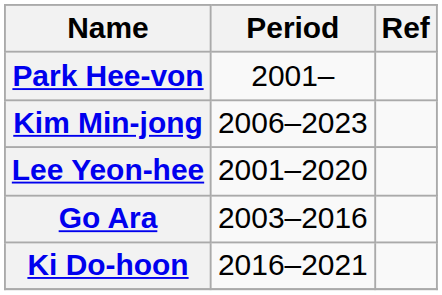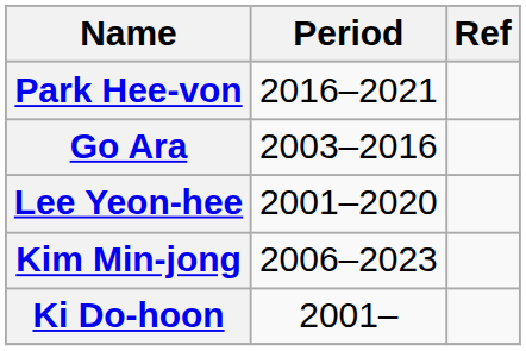 <table class="wikitable plainrowheaders sortable" style="text-align:center">
 <tr>
 <th>Name</th>
 <th>Period</th>
 <th class="unsortable">Ref</th>
 </tr>
 <tr>
 <th scope="row"><a href='#'>Park Hee-von</a></th>
-<td>2001–</td>
+<td>2016–2021</td>
+<td></td>
+</tr>
+<tr>
+<th scope="row"><a href='#'>Go Ara</a></th>
+<td>2003–2016</td>
+<td></td>
+</tr>
+<tr>
+<th scope="row"><a href='#'>Lee Yeon-hee</a></th>
+<td>2001–2020</td>
 <td></td>
 </tr>
 <tr>
 <th scope="row"><a href='#'>Kim Min-jong</a></th>
 <td>2006–2023</td>
 <td></td>
 </tr>
 <tr>
-<th scope="row"><a href='#'>Lee Yeon-hee</a></th>
-<td>2001–2020</td>
-<td></td>
-</tr>
-<tr>
-<th scope="row"><a href='#'>Go Ara</a></th>
-<td>2003–2016</td>
-<td></td>
-</tr>
-<tr>
 <th scope="row"><a href='#'>Ki Do-hoon</a></th>
-<td>2016–2021</td>
+<td>2001–</td>
 <td></td>
 </tr>
 <tr>
 </tr>
 </table>
